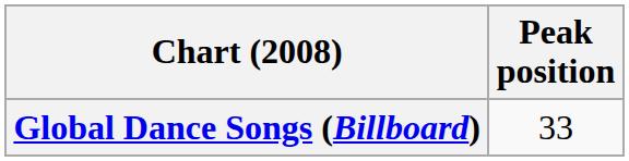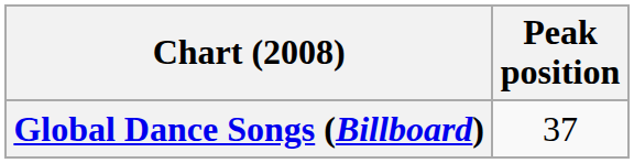 <table class="wikitable sortable plainrowheaders">
 <tr>
 <th>Chart (2008)</th>
 <th>Peak<br>position</th>
 </tr>
 <tr>
 <th scope="row"><a href='#'>Global Dance Songs</a> (<a href='#'><em>Billboard</em></a>)</th>
-<td align="center">33</td>
+<td align="center">37</td>
 </tr>
 <tr>
 </tr>
 <tr>
 </tr>
 <tr>
 </tr>
 </table>
